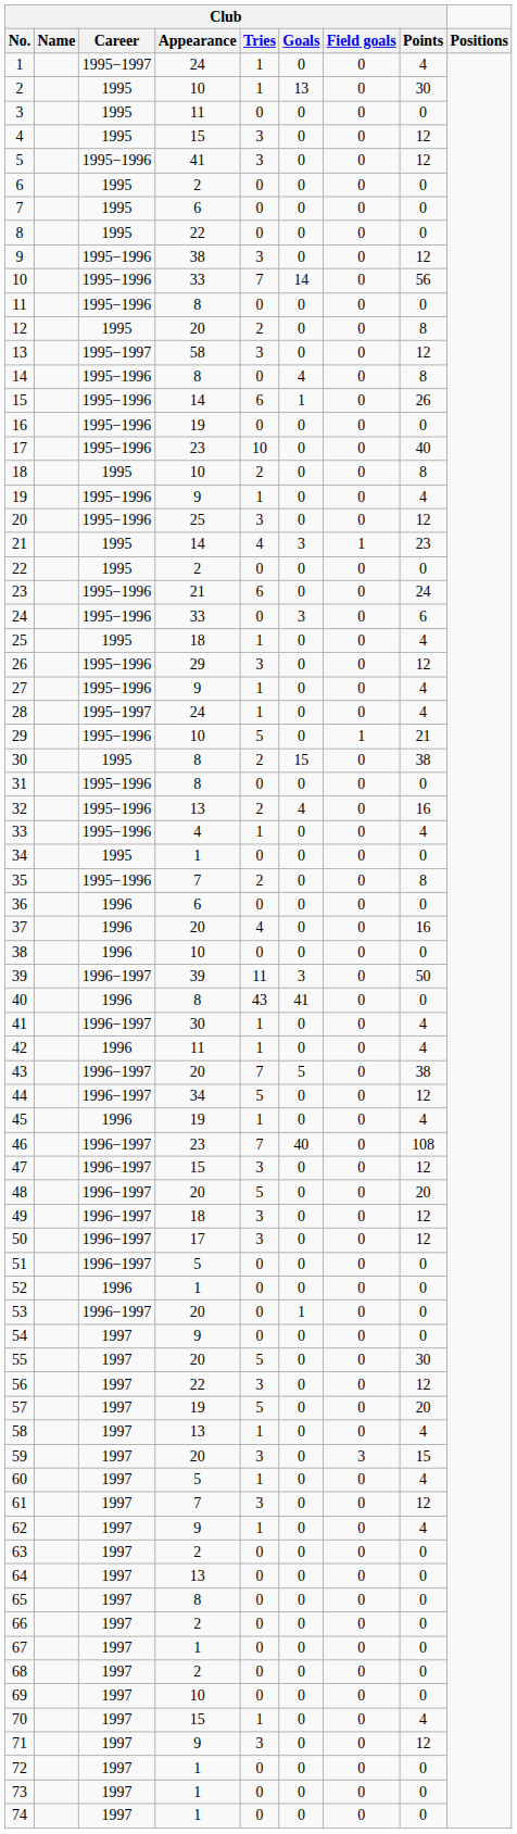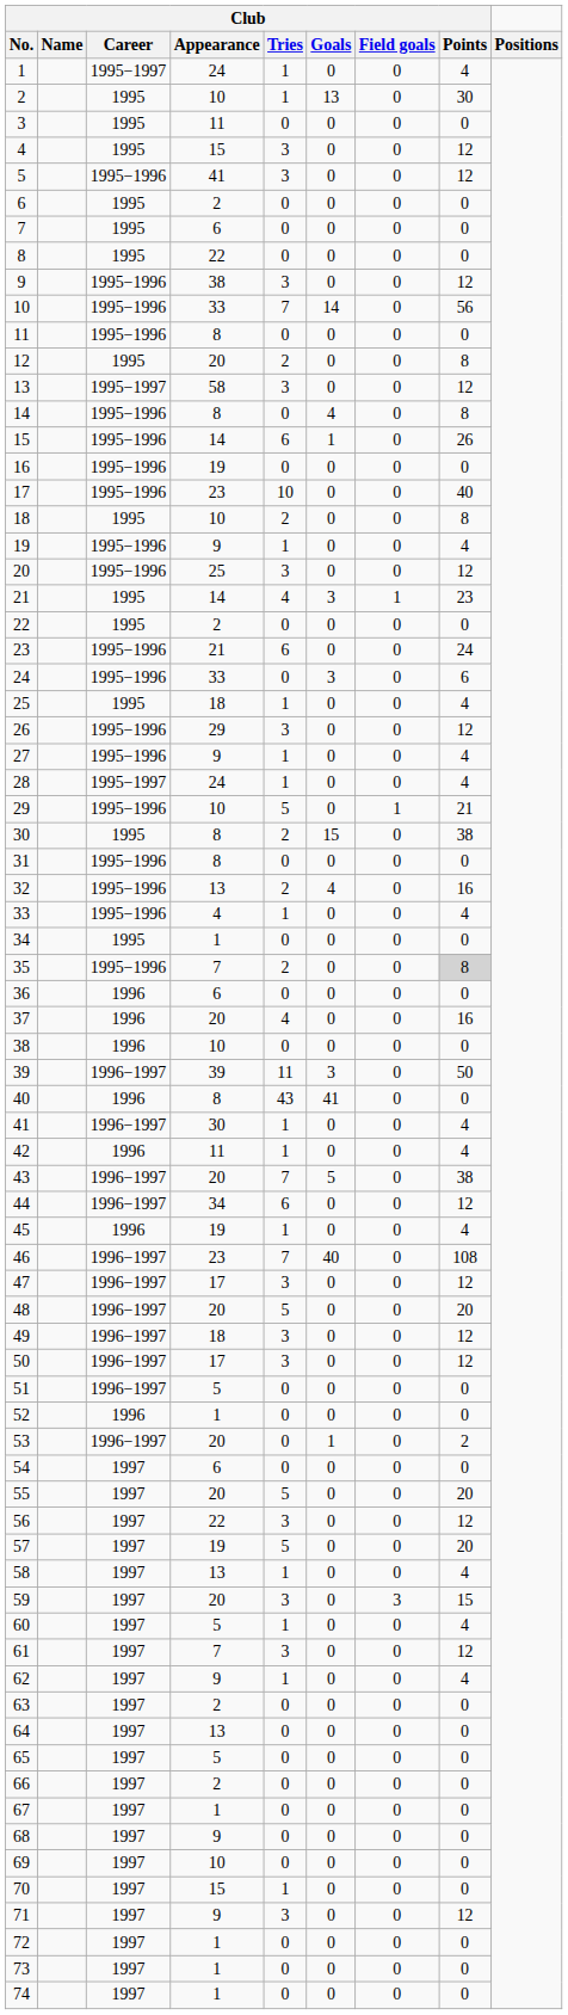 <table class="wikitable sortable" style="text-align: center;">
 <tr>
 <th colspan=8>Club</th>
 </tr>
 <tr>
 <th>No.</th>
 <th>Name</th>
 <th>Career</th>
 <th>Appearance</th>
 <th><a href='#'>Tries</a></th>
 <th><a href='#'>Goals</a></th>
 <th><a href='#'>Field goals</a></th>
 <th>Points</th>
 <th>Positions</th>
 </tr>
 <tr>
 <td>1</td>
 <td style="text-align:left;"></td>
 <td>1995−1997</td>
 <td>24</td>
 <td>1</td>
 <td>0</td>
 <td>0</td>
 <td>4</td>
 </tr>
 <tr>
 <td>2</td>
 <td style="text-align:left;"></td>
 <td>1995</td>
 <td>10</td>
 <td>1</td>
 <td>13</td>
 <td>0</td>
 <td>30</td>
 </tr>
 <tr>
 <td>3</td>
 <td style="text-align:left;"></td>
 <td>1995</td>
 <td>11</td>
 <td>0</td>
 <td>0</td>
 <td>0</td>
 <td>0</td>
 </tr>
 <tr>
 <td>4</td>
 <td style="text-align:left;"></td>
 <td>1995</td>
 <td>15</td>
 <td>3</td>
 <td>0</td>
 <td>0</td>
 <td>12</td>
 </tr>
 <tr>
 <td>5</td>
 <td style="text-align:left;"></td>
 <td>1995−1996</td>
 <td>41</td>
 <td>3</td>
 <td>0</td>
 <td>0</td>
 <td>12</td>
 </tr>
 <tr>
 <td>6</td>
 <td style="text-align:left;"></td>
 <td>1995</td>
 <td>2</td>
 <td>0</td>
 <td>0</td>
 <td>0</td>
 <td>0</td>
 </tr>
 <tr>
 <td>7</td>
 <td style="text-align:left;"></td>
 <td>1995</td>
 <td>6</td>
 <td>0</td>
 <td>0</td>
 <td>0</td>
 <td>0</td>
 </tr>
 <tr>
 <td>8</td>
 <td style="text-align:left;"></td>
 <td>1995</td>
 <td>22</td>
 <td>0</td>
 <td>0</td>
 <td>0</td>
 <td>0</td>
 </tr>
 <tr>
 <td>9</td>
 <td style="text-align:left;"></td>
 <td>1995−1996</td>
 <td>38</td>
 <td>3</td>
 <td>0</td>
 <td>0</td>
 <td>12</td>
 </tr>
 <tr>
 <td>10</td>
 <td style="text-align:left;"></td>
 <td>1995−1996</td>
 <td>33</td>
 <td>7</td>
 <td>14</td>
 <td>0</td>
 <td>56</td>
 </tr>
 <tr>
 <td>11</td>
 <td style="text-align:left;"></td>
 <td>1995−1996</td>
 <td>8</td>
 <td>0</td>
 <td>0</td>
 <td>0</td>
 <td>0</td>
 </tr>
 <tr>
 <td>12</td>
 <td style="text-align:left;"></td>
 <td>1995</td>
 <td>20</td>
 <td>2</td>
 <td>0</td>
 <td>0</td>
 <td>8</td>
 </tr>
 <tr>
 <td>13</td>
 <td style="text-align:left;"></td>
 <td>1995−1997</td>
 <td>58</td>
 <td>3</td>
 <td>0</td>
 <td>0</td>
 <td>12</td>
 </tr>
 <tr>
 <td>14</td>
 <td style="text-align:left;"></td>
 <td>1995−1996</td>
 <td>8</td>
 <td>0</td>
 <td>4</td>
 <td>0</td>
 <td>8</td>
 </tr>
 <tr>
 <td>15</td>
 <td style="text-align:left;"></td>
 <td>1995−1996</td>
 <td>14</td>
 <td>6</td>
 <td>1</td>
 <td>0</td>
 <td>26</td>
 </tr>
 <tr>
 <td>16</td>
 <td style="text-align:left;"></td>
 <td>1995−1996</td>
 <td>19</td>
 <td>0</td>
 <td>0</td>
 <td>0</td>
 <td>0</td>
 </tr>
 <tr>
 <td>17</td>
 <td style="text-align:left;"></td>
 <td>1995−1996</td>
 <td>23</td>
 <td>10</td>
 <td>0</td>
 <td>0</td>
 <td>40</td>
 </tr>
 <tr>
 <td>18</td>
 <td style="text-align:left;"></td>
 <td>1995</td>
 <td>10</td>
 <td>2</td>
 <td>0</td>
 <td>0</td>
 <td>8</td>
 </tr>
 <tr>
 <td>19</td>
 <td style="text-align:left;"></td>
 <td>1995−1996</td>
 <td>9</td>
 <td>1</td>
 <td>0</td>
 <td>0</td>
 <td>4</td>
 </tr>
 <tr>
 <td>20</td>
 <td style="text-align:left;"></td>
 <td>1995−1996</td>
 <td>25</td>
 <td>3</td>
 <td>0</td>
 <td>0</td>
 <td>12</td>
 </tr>
 <tr>
 <td>21</td>
 <td style="text-align:left;"></td>
 <td>1995</td>
 <td>14</td>
 <td>4</td>
 <td>3</td>
 <td>1</td>
 <td>23</td>
 </tr>
 <tr>
 <td>22</td>
 <td style="text-align:left;"></td>
 <td>1995</td>
 <td>2</td>
 <td>0</td>
 <td>0</td>
 <td>0</td>
 <td>0</td>
 </tr>
 <tr>
 <td>23</td>
 <td style="text-align:left;"></td>
 <td>1995−1996</td>
 <td>21</td>
 <td>6</td>
 <td>0</td>
 <td>0</td>
 <td>24</td>
 </tr>
 <tr>
 <td>24</td>
 <td style="text-align:left;"></td>
 <td>1995−1996</td>
 <td>33</td>
 <td>0</td>
 <td>3</td>
 <td>0</td>
 <td>6</td>
 </tr>
 <tr>
 <td>25</td>
 <td style="text-align:left;"></td>
 <td>1995</td>
 <td>18</td>
 <td>1</td>
 <td>0</td>
 <td>0</td>
 <td>4</td>
 </tr>
 <tr>
 <td>26</td>
 <td style="text-align:left;"></td>
 <td>1995−1996</td>
 <td>29</td>
 <td>3</td>
 <td>0</td>
 <td>0</td>
 <td>12</td>
 </tr>
 <tr>
 <td>27</td>
 <td style="text-align:left;"></td>
 <td>1995−1996</td>
 <td>9</td>
 <td>1</td>
 <td>0</td>
 <td>0</td>
 <td>4</td>
 </tr>
 <tr>
 <td>28</td>
 <td style="text-align:left;"></td>
 <td>1995−1997</td>
 <td>24</td>
 <td>1</td>
 <td>0</td>
 <td>0</td>
 <td>4</td>
 </tr>
 <tr>
 <td>29</td>
 <td style="text-align:left;"></td>
 <td>1995−1996</td>
 <td>10</td>
 <td>5</td>
 <td>0</td>
 <td>1</td>
 <td>21</td>
 </tr>
 <tr>
 <td>30</td>
 <td style="text-align:left;"></td>
 <td>1995</td>
 <td>8</td>
 <td>2</td>
 <td>15</td>
 <td>0</td>
 <td>38</td>
 </tr>
 <tr>
 <td>31</td>
 <td style="text-align:left;"></td>
 <td>1995−1996</td>
 <td>8</td>
 <td>0</td>
 <td>0</td>
 <td>0</td>
 <td>0</td>
 </tr>
 <tr>
 <td>32</td>
 <td style="text-align:left;"></td>
 <td>1995−1996</td>
 <td>13</td>
 <td>2</td>
 <td>4</td>
 <td>0</td>
 <td>16</td>
 </tr>
 <tr>
 <td>33</td>
 <td style="text-align:left;"></td>
 <td>1995−1996</td>
 <td>4</td>
 <td>1</td>
 <td>0</td>
 <td>0</td>
 <td>4</td>
 </tr>
 <tr>
 <td>34</td>
 <td style="text-align:left;"></td>
 <td>1995</td>
 <td>1</td>
 <td>0</td>
 <td>0</td>
 <td>0</td>
 <td>0</td>
 </tr>
 <tr>
 <td>35</td>
 <td style="text-align:left;"></td>
 <td>1995−1996</td>
 <td>7</td>
 <td>2</td>
 <td>0</td>
 <td>0</td>
-<td>8</td>
+<td style="background: lightgrey;">8</td>
 </tr>
 <tr>
 <td>36</td>
 <td style="text-align:left;"></td>
 <td>1996</td>
 <td>6</td>
 <td>0</td>
 <td>0</td>
 <td>0</td>
 <td>0</td>
 </tr>
 <tr>
 <td>37</td>
 <td style="text-align:left;"></td>
 <td>1996</td>
 <td>20</td>
 <td>4</td>
 <td>0</td>
 <td>0</td>
 <td>16</td>
 </tr>
 <tr>
 <td>38</td>
 <td style="text-align:left;"></td>
 <td>1996</td>
 <td>10</td>
 <td>0</td>
 <td>0</td>
 <td>0</td>
 <td>0</td>
 </tr>
 <tr>
 <td>39</td>
 <td style="text-align:left;"></td>
 <td>1996−1997</td>
 <td>39</td>
 <td>11</td>
 <td>3</td>
 <td>0</td>
 <td>50</td>
 </tr>
 <tr>
 <td>40</td>
 <td style="text-align:left;"></td>
 <td>1996</td>
 <td>8</td>
 <td>43</td>
 <td>41</td>
 <td>0</td>
 <td>0</td>
 </tr>
 <tr>
 <td>41</td>
 <td style="text-align:left;"></td>
 <td>1996−1997</td>
 <td>30</td>
 <td>1</td>
 <td>0</td>
 <td>0</td>
 <td>4</td>
 </tr>
 <tr>
 <td>42</td>
 <td style="text-align:left;"></td>
 <td>1996</td>
 <td>11</td>
 <td>1</td>
 <td>0</td>
 <td>0</td>
 <td>4</td>
 </tr>
 <tr>
 <td>43</td>
 <td style="text-align:left;"></td>
 <td>1996−1997</td>
 <td>20</td>
 <td>7</td>
 <td>5</td>
 <td>0</td>
 <td>38</td>
 </tr>
 <tr>
 <td>44</td>
 <td style="text-align:left;"></td>
 <td>1996−1997</td>
 <td>34</td>
-<td>5</td>
+<td>6</td>
 <td>0</td>
 <td>0</td>
 <td>12</td>
 </tr>
 <tr>
 <td>45</td>
 <td style="text-align:left;"></td>
 <td>1996</td>
 <td>19</td>
 <td>1</td>
 <td>0</td>
 <td>0</td>
 <td>4</td>
 </tr>
 <tr>
 <td>46</td>
 <td style="text-align:left;"></td>
 <td>1996−1997</td>
 <td>23</td>
 <td>7</td>
 <td>40</td>
 <td>0</td>
 <td>108</td>
 </tr>
 <tr>
 <td>47</td>
 <td style="text-align:left;"></td>
 <td>1996−1997</td>
-<td>15</td>
+<td>17</td>
 <td>3</td>
 <td>0</td>
 <td>0</td>
 <td>12</td>
 </tr>
 <tr>
 <td>48</td>
 <td style="text-align:left;"></td>
 <td>1996−1997</td>
 <td>20</td>
 <td>5</td>
 <td>0</td>
 <td>0</td>
 <td>20</td>
 </tr>
 <tr>
 <td>49</td>
 <td style="text-align:left;"></td>
 <td>1996−1997</td>
 <td>18</td>
 <td>3</td>
 <td>0</td>
 <td>0</td>
 <td>12</td>
 </tr>
 <tr>
 <td>50</td>
 <td style="text-align:left;"></td>
 <td>1996−1997</td>
 <td>17</td>
 <td>3</td>
 <td>0</td>
 <td>0</td>
 <td>12</td>
 </tr>
 <tr>
 <td>51</td>
 <td style="text-align:left;"></td>
 <td>1996−1997</td>
 <td>5</td>
 <td>0</td>
 <td>0</td>
 <td>0</td>
 <td>0</td>
 </tr>
 <tr>
 <td>52</td>
 <td style="text-align:left;"></td>
 <td>1996</td>
 <td>1</td>
 <td>0</td>
 <td>0</td>
 <td>0</td>
 <td>0</td>
 </tr>
 <tr>
 <td>53</td>
 <td style="text-align:left;"></td>
 <td>1996−1997</td>
 <td>20</td>
 <td>0</td>
 <td>1</td>
 <td>0</td>
-<td>0</td>
+<td>2</td>
 </tr>
 <tr>
 <td>54</td>
 <td style="text-align:left;"></td>
 <td>1997</td>
-<td>9</td>
+<td>6</td>
 <td>0</td>
 <td>0</td>
 <td>0</td>
 <td>0</td>
 </tr>
 <tr>
 <td>55</td>
 <td style="text-align:left;"></td>
 <td>1997</td>
 <td>20</td>
 <td>5</td>
 <td>0</td>
 <td>0</td>
-<td>30</td>
+<td>20</td>
 </tr>
 <tr>
 <td>56</td>
 <td style="text-align:left;"></td>
 <td>1997</td>
 <td>22</td>
 <td>3</td>
 <td>0</td>
 <td>0</td>
 <td>12</td>
 </tr>
 <tr>
 <td>57</td>
 <td style="text-align:left;"></td>
 <td>1997</td>
 <td>19</td>
 <td>5</td>
 <td>0</td>
 <td>0</td>
 <td>20</td>
 </tr>
 <tr>
 <td>58</td>
 <td style="text-align:left;"></td>
 <td>1997</td>
 <td>13</td>
 <td>1</td>
 <td>0</td>
 <td>0</td>
 <td>4</td>
 </tr>
 <tr>
 <td>59</td>
 <td style="text-align:left;"></td>
 <td>1997</td>
 <td>20</td>
 <td>3</td>
 <td>0</td>
 <td>3</td>
 <td>15</td>
 </tr>
 <tr>
 <td>60</td>
 <td style="text-align:left;"></td>
 <td>1997</td>
 <td>5</td>
 <td>1</td>
 <td>0</td>
 <td>0</td>
 <td>4</td>
 </tr>
 <tr>
 <td>61</td>
 <td style="text-align:left;"></td>
 <td>1997</td>
 <td>7</td>
 <td>3</td>
 <td>0</td>
 <td>0</td>
 <td>12</td>
 </tr>
 <tr>
 <td>62</td>
 <td style="text-align:left;"></td>
 <td>1997</td>
 <td>9</td>
 <td>1</td>
 <td>0</td>
 <td>0</td>
 <td>4</td>
 </tr>
 <tr>
 <td>63</td>
 <td style="text-align:left;"></td>
 <td>1997</td>
 <td>2</td>
 <td>0</td>
 <td>0</td>
 <td>0</td>
 <td>0</td>
 </tr>
 <tr>
 <td>64</td>
 <td style="text-align:left;"></td>
 <td>1997</td>
 <td>13</td>
 <td>0</td>
 <td>0</td>
 <td>0</td>
 <td>0</td>
 </tr>
 <tr>
 <td>65</td>
 <td style="text-align:left;"></td>
 <td>1997</td>
-<td>8</td>
+<td>5</td>
 <td>0</td>
 <td>0</td>
 <td>0</td>
 <td>0</td>
 </tr>
 <tr>
 <td>66</td>
 <td style="text-align:left;"></td>
 <td>1997</td>
 <td>2</td>
 <td>0</td>
 <td>0</td>
 <td>0</td>
 <td>0</td>
 </tr>
 <tr>
 <td>67</td>
 <td style="text-align:left;"></td>
 <td>1997</td>
 <td>1</td>
 <td>0</td>
 <td>0</td>
 <td>0</td>
 <td>0</td>
 </tr>
 <tr>
 <td>68</td>
 <td style="text-align:left;"></td>
 <td>1997</td>
-<td>2</td>
+<td>9</td>
 <td>0</td>
 <td>0</td>
 <td>0</td>
 <td>0</td>
 </tr>
 <tr>
 <td>69</td>
 <td style="text-align:left;"></td>
 <td>1997</td>
 <td>10</td>
 <td>0</td>
 <td>0</td>
 <td>0</td>
 <td>0</td>
 </tr>
 <tr>
 <td>70</td>
 <td style="text-align:left;"></td>
 <td>1997</td>
 <td>15</td>
 <td>1</td>
 <td>0</td>
 <td>0</td>
-<td>4</td>
+<td>0</td>
 </tr>
 <tr>
 <td>71</td>
 <td style="text-align:left;"></td>
 <td>1997</td>
 <td>9</td>
 <td>3</td>
 <td>0</td>
 <td>0</td>
 <td>12</td>
 </tr>
 <tr>
 <td>72</td>
 <td style="text-align:left;"></td>
 <td>1997</td>
 <td>1</td>
 <td>0</td>
 <td>0</td>
 <td>0</td>
 <td>0</td>
 </tr>
 <tr>
 <td>73</td>
 <td style="text-align:left;"></td>
 <td>1997</td>
 <td>1</td>
 <td>0</td>
 <td>0</td>
 <td>0</td>
 <td>0</td>
 </tr>
 <tr>
 <td>74</td>
 <td style="text-align:left;"></td>
 <td>1997</td>
 <td>1</td>
 <td>0</td>
 <td>0</td>
 <td>0</td>
 <td>0</td>
 </tr>
 </table>
